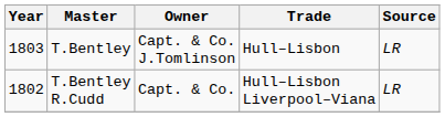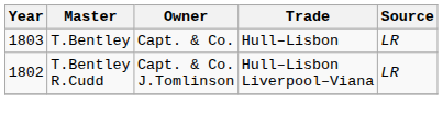 <table class=" wikitable">
 <tr>
 <th>Year</th>
 <th>Master</th>
 <th>Owner</th>
 <th>Trade</th>
 <th>Source</th>
 </tr>
 <tr>
 <td>1803</td>
 <td>T.Bentley</td>
-<td>Capt. & Co.<br>J.Tomlinson</td>
+<td>Capt. & Co.</td>
 <td>Hull–Lisbon</td>
 <td><em>LR</em></td>
 </tr>
 <tr>
 <td>1802</td>
 <td>T.Bentley<br>R.Cudd</td>
-<td>Capt. & Co.</td>
+<td>Capt. & Co.<br>J.Tomlinson</td>
 <td>Hull–Lisbon<br>Liverpool–Viana</td>
 <td><em>LR</em></td>
 </tr>
 <tr>
 </tr>
 </table>
